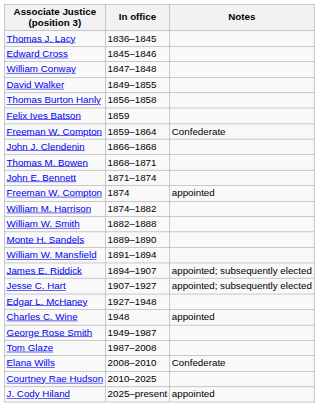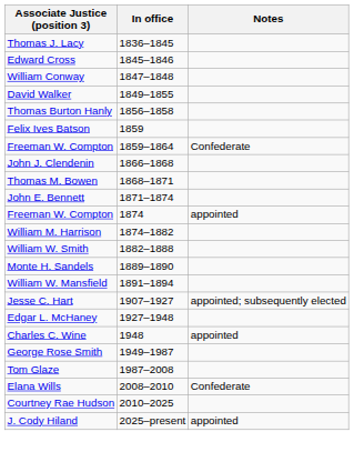 <table class="wikitable">
 <tr>
 <th>Associate Justice<br>(position 3)</th>
 <th>In office</th>
 <th>Notes</th>
 </tr>
 <tr>
 <td><a href='#'>Thomas J. Lacy</a></td>
 <td>1836–1845</td>
 <td> </td>
 </tr>
 <tr>
 <td><a href='#'>Edward Cross</a></td>
 <td>1845–1846</td>
 <td> </td>
 </tr>
 <tr>
 <td><a href='#'>William Conway</a></td>
 <td>1847–1848</td>
 <td> </td>
 </tr>
 <tr>
 <td><a href='#'>David Walker</a></td>
 <td>1849–1855</td>
 <td> </td>
 </tr>
 <tr>
 <td><a href='#'>Thomas Burton Hanly</a></td>
 <td>1856–1858</td>
 <td> </td>
 </tr>
 <tr>
 <td><a href='#'>Felix Ives Batson</a></td>
 <td>1859</td>
 <td> </td>
 </tr>
 <tr>
 <td><a href='#'>Freeman W. Compton</a></td>
 <td>1859–1864</td>
 <td>Confederate</td>
 </tr>
 <tr>
 <td><a href='#'>John J. Clendenin</a></td>
 <td>1866–1868</td>
 <td> </td>
 </tr>
 <tr>
 <td><a href='#'>Thomas M. Bowen</a></td>
 <td>1868–1871</td>
 <td> </td>
 </tr>
 <tr>
 <td><a href='#'>John E. Bennett</a></td>
 <td>1871–1874</td>
 <td> </td>
 </tr>
 <tr>
 <td><a href='#'>Freeman W. Compton</a></td>
 <td>1874</td>
 <td>appointed</td>
 </tr>
 <tr>
 <td><a href='#'>William M. Harrison</a></td>
 <td>1874–1882</td>
 <td> </td>
 </tr>
 <tr>
 <td><a href='#'>William W. Smith</a></td>
 <td>1882–1888</td>
 <td> </td>
 </tr>
 <tr>
 <td><a href='#'>Monte H. Sandels</a></td>
 <td>1889–1890</td>
 <td> </td>
 </tr>
 <tr>
 <td><a href='#'>William W. Mansfield</a></td>
 <td>1891–1894</td>
 <td> </td>
 </tr>
 <tr>
-<td><a href='#'>James E. Riddick</a></td>
-<td>1894–1907</td>
-<td>appointed; subsequently elected</td>
-</tr>
-<tr>
 <td><a href='#'>Jesse C. Hart</a></td>
 <td>1907–1927</td>
 <td>appointed; subsequently elected</td>
 </tr>
 <tr>
 <td><a href='#'>Edgar L. McHaney</a></td>
 <td>1927–1948</td>
 <td> </td>
 </tr>
 <tr>
 <td><a href='#'>Charles C. Wine</a></td>
 <td>1948</td>
 <td>appointed</td>
 </tr>
 <tr>
 <td><a href='#'>George Rose Smith</a></td>
 <td>1949–1987</td>
 <td> </td>
 </tr>
 <tr>
 <td><a href='#'>Tom Glaze</a></td>
 <td>1987–2008</td>
 <td> </td>
 </tr>
 <tr>
 <td><a href='#'>Elana Wills</a></td>
 <td>2008–2010</td>
 <td>Confederate</td>
 </tr>
 <tr>
 <td><a href='#'>Courtney Rae Hudson</a></td>
 <td>2010–2025</td>
 <td> </td>
 </tr>
 <tr>
 <td><a href='#'>J. Cody Hiland</a></td>
 <td>2025–present</td>
 <td>appointed</td>
 </tr>
 </table>
